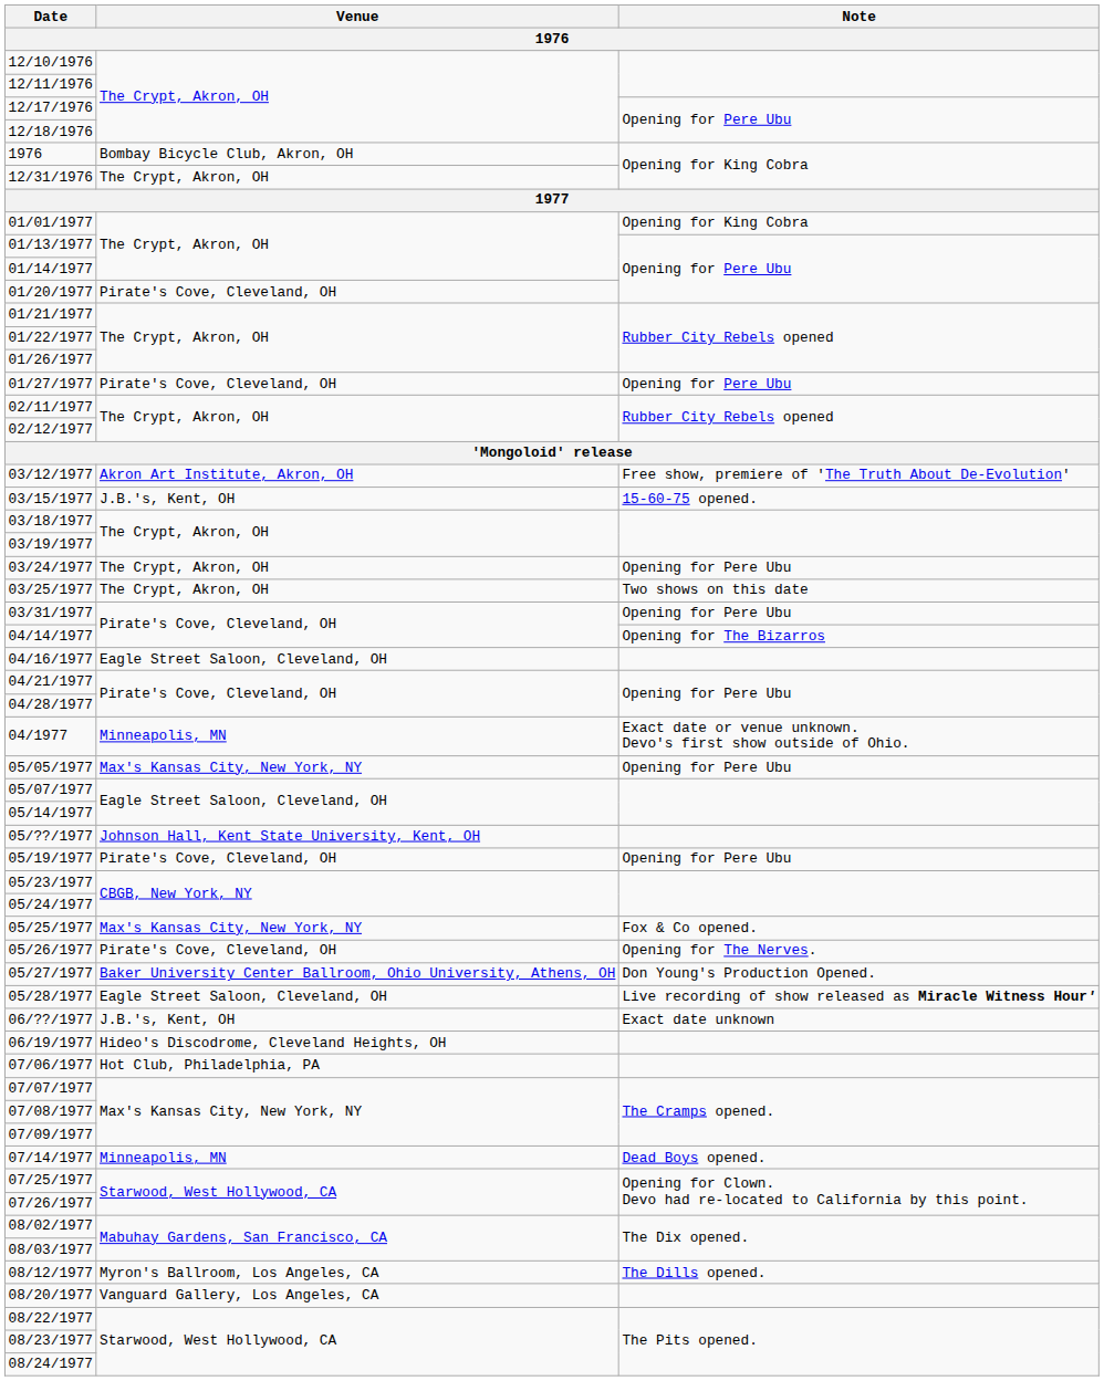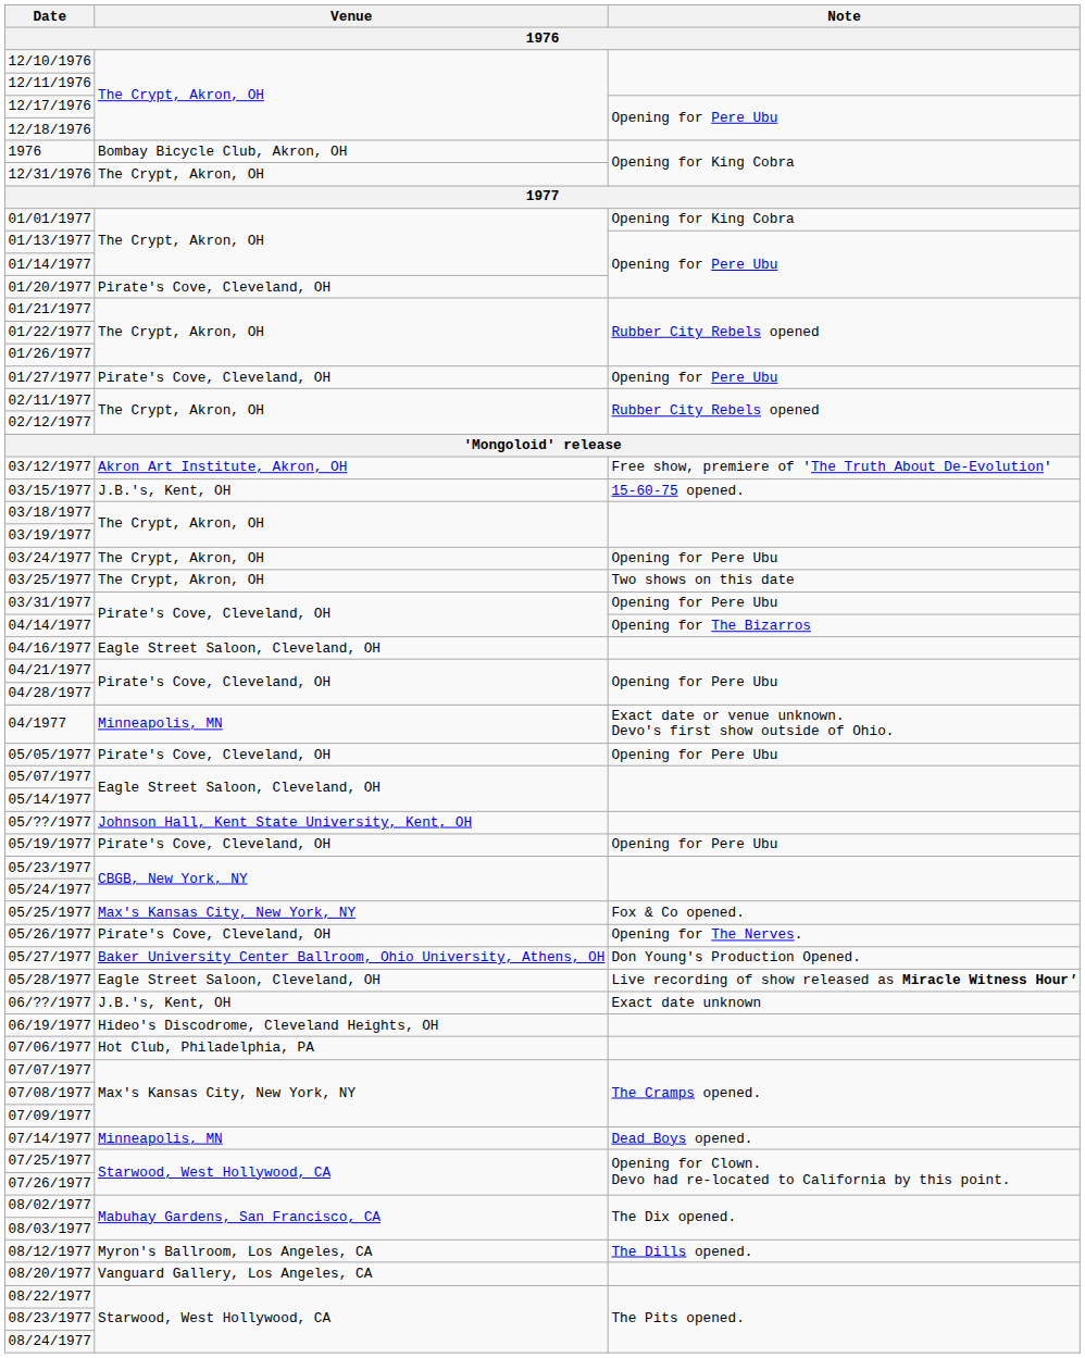 <table class="wikitable">
 <tr>
 <th>Date</th>
 <th>Venue</th>
 <th>Note</th>
 </tr>
 <tr>
 <th colspan="3">1976</th>
 </tr>
 <tr>
 <td>12/10/1976</td>
 <td rowspan="4"><a href='#'>The Crypt, Akron, OH</a></td>
 <td rowspan="2"></td>
 </tr>
 <tr>
 <td>12/11/1976</td>
 </tr>
 <tr>
 <td>12/17/1976</td>
 <td rowspan="2">Opening for <a href='#'>Pere Ubu</a></td>
 </tr>
 <tr>
 <td>12/18/1976</td>
 </tr>
 <tr>
 <td>1976</td>
 <td>Bombay Bicycle Club, Akron, OH</td>
 <td rowspan="2">Opening for King Cobra</td>
 </tr>
 <tr>
 <td>12/31/1976</td>
 <td>The Crypt, Akron, OH</td>
 </tr>
 <tr>
 <th colspan="3">1977</th>
 </tr>
 <tr>
 <td>01/01/1977</td>
 <td rowspan="3">The Crypt, Akron, OH</td>
 <td>Opening for King Cobra</td>
 </tr>
 <tr>
 <td>01/13/1977</td>
 <td rowspan="3">Opening for <a href='#'>Pere Ubu</a></td>
 </tr>
 <tr>
 <td>01/14/1977</td>
 </tr>
 <tr>
 <td>01/20/1977</td>
 <td>Pirate's Cove, Cleveland, OH</td>
 </tr>
 <tr>
 <td>01/21/1977</td>
 <td rowspan="3">The Crypt, Akron, OH</td>
 <td rowspan="3"><a href='#'>Rubber City Rebels</a> opened</td>
 </tr>
 <tr>
 <td>01/22/1977</td>
 </tr>
 <tr>
 <td>01/26/1977</td>
 </tr>
 <tr>
 <td>01/27/1977</td>
 <td>Pirate's Cove, Cleveland, OH</td>
 <td>Opening for <a href='#'>Pere Ubu</a></td>
 </tr>
 <tr>
 <td>02/11/1977</td>
 <td rowspan="2">The Crypt, Akron, OH</td>
 <td rowspan="2"><a href='#'>Rubber City Rebels</a> opened</td>
 </tr>
 <tr>
 <td>02/12/1977</td>
 </tr>
 <tr>
 <th colspan="3">'Mongoloid' release</th>
 </tr>
 <tr>
 <td>03/12/1977</td>
 <td><a href='#'>Akron Art Institute, Akron, OH</a></td>
 <td>Free show, premiere of '<a href='#'>The Truth About De-Evolution</a>'</td>
 </tr>
 <tr>
 <td>03/15/1977</td>
 <td>J.B.'s, Kent, OH</td>
 <td><a href='#'>15-60-75</a> opened.</td>
 </tr>
 <tr>
 <td>03/18/1977</td>
 <td rowspan="2">The Crypt, Akron, OH</td>
 <td rowspan="2"></td>
 </tr>
 <tr>
 <td>03/19/1977</td>
 </tr>
 <tr>
 <td>03/24/1977</td>
 <td>The Crypt, Akron, OH</td>
 <td>Opening for Pere Ubu</td>
 </tr>
 <tr>
 <td>03/25/1977</td>
 <td>The Crypt, Akron, OH</td>
 <td>Two shows on this date</td>
 </tr>
 <tr>
 <td>03/31/1977</td>
 <td rowspan="2">Pirate's Cove, Cleveland, OH</td>
 <td>Opening for Pere Ubu</td>
 </tr>
 <tr>
 <td>04/14/1977</td>
 <td>Opening for <a href='#'>The Bizarros</a></td>
 </tr>
 <tr>
 <td>04/16/1977</td>
 <td>Eagle Street Saloon, Cleveland, OH</td>
 <td></td>
 </tr>
 <tr>
 <td>04/21/1977</td>
 <td rowspan="2">Pirate's Cove, Cleveland, OH</td>
 <td rowspan="2">Opening for Pere Ubu</td>
 </tr>
 <tr>
 <td>04/28/1977</td>
 </tr>
 <tr>
 <td>04/1977</td>
 <td><a href='#'>Minneapolis, MN</a></td>
 <td>Exact date or venue unknown.<br>Devo's first show outside of Ohio.</td>
 </tr>
 <tr>
 <td>05/05/1977</td>
-<td><a href='#'>Max's Kansas City, New York, NY</a></td>
+<td>Pirate's Cove, Cleveland, OH</td>
 <td>Opening for Pere Ubu</td>
 </tr>
 <tr>
 <td>05/07/1977</td>
 <td rowspan="2">Eagle Street Saloon, Cleveland, OH</td>
 <td rowspan="2"></td>
 </tr>
 <tr>
 <td>05/14/1977</td>
 </tr>
 <tr>
 <td>05/??/1977</td>
 <td><a href='#'>Johnson Hall, Kent State University, Kent, OH</a></td>
 <td></td>
 </tr>
 <tr>
 <td>05/19/1977</td>
 <td>Pirate's Cove, Cleveland, OH</td>
 <td>Opening for Pere Ubu</td>
 </tr>
 <tr>
 <td>05/23/1977</td>
 <td rowspan="2"><a href='#'>CBGB, New York, NY</a></td>
 <td rowspan="2"></td>
 </tr>
 <tr>
 <td>05/24/1977</td>
 </tr>
 <tr>
 <td>05/25/1977</td>
 <td><a href='#'>Max's Kansas City, New York, NY</a></td>
 <td>Fox & Co opened.</td>
 </tr>
 <tr>
 <td>05/26/1977</td>
 <td>Pirate's Cove, Cleveland, OH</td>
 <td>Opening for <a href='#'>The Nerves</a>.</td>
 </tr>
 <tr>
 <td>05/27/1977</td>
 <td><a href='#'>Baker University Center Ballroom, Ohio University, Athens, OH</a></td>
 <td>Don Young's Production Opened.</td>
 </tr>
 <tr>
 <td>05/28/1977</td>
 <td>Eagle Street Saloon, Cleveland, OH</td>
 <td>Live recording of show released as <strong>Miracle Witness Hour<em>'</td>
 </tr>
 <tr>
 <td>06/??/1977</td>
 <td>J.B.'s, Kent, OH</td>
 <td>Exact date unknown</td>
 </tr>
 <tr>
 <td>06/19/1977</td>
 <td>Hideo's Discodrome, Cleveland Heights, OH</td>
 <td></td>
 </tr>
 <tr>
 <td>07/06/1977</td>
 <td>Hot Club, Philadelphia, PA</td>
 <td></td>
 </tr>
 <tr>
 <td>07/07/1977</td>
 <td rowspan="3">Max's Kansas City, New York, NY</td>
 <td rowspan="3"><a href='#'>The Cramps</a> opened.</td>
 </tr>
 <tr>
 <td>07/08/1977</td>
 </tr>
 <tr>
 <td>07/09/1977</td>
 </tr>
 <tr>
 <td>07/14/1977</td>
 <td><a href='#'>Minneapolis, MN</a></td>
 <td><a href='#'>Dead Boys</a> opened.</td>
 </tr>
 <tr>
 <td>07/25/1977</td>
 <td rowspan="2"><a href='#'>Starwood, West Hollywood, CA</a></td>
 <td rowspan="2">Opening for Clown.<br>Devo had re-located to California by this point.</td>
 </tr>
 <tr>
 <td>07/26/1977</td>
 </tr>
 <tr>
 <td>08/02/1977</td>
 <td rowspan="2"><a href='#'>Mabuhay Gardens, San Francisco, CA</a></td>
 <td rowspan="2">The Dix opened.</td>
 </tr>
 <tr>
 <td>08/03/1977</td>
 </tr>
 <tr>
 <td>08/12/1977</td>
 <td>Myron's Ballroom, Los Angeles, CA</td>
 <td><a href='#'>The Dills</a> opened.</td>
 </tr>
 <tr>
 <td>08/20/1977</td>
 <td>Vanguard Gallery, Los Angeles, CA</td>
 <td></td>
 </tr>
 <tr>
 <td>08/22/1977</td>
 <td rowspan="3">Starwood, West Hollywood, CA</td>
 <td rowspan="3">The Pits opened.</td>
 </tr>
 <tr>
 <td>08/23/1977</td>
 </tr>
 <tr>
 <td>08/24/1977</td>
 </tr>
 </table>
